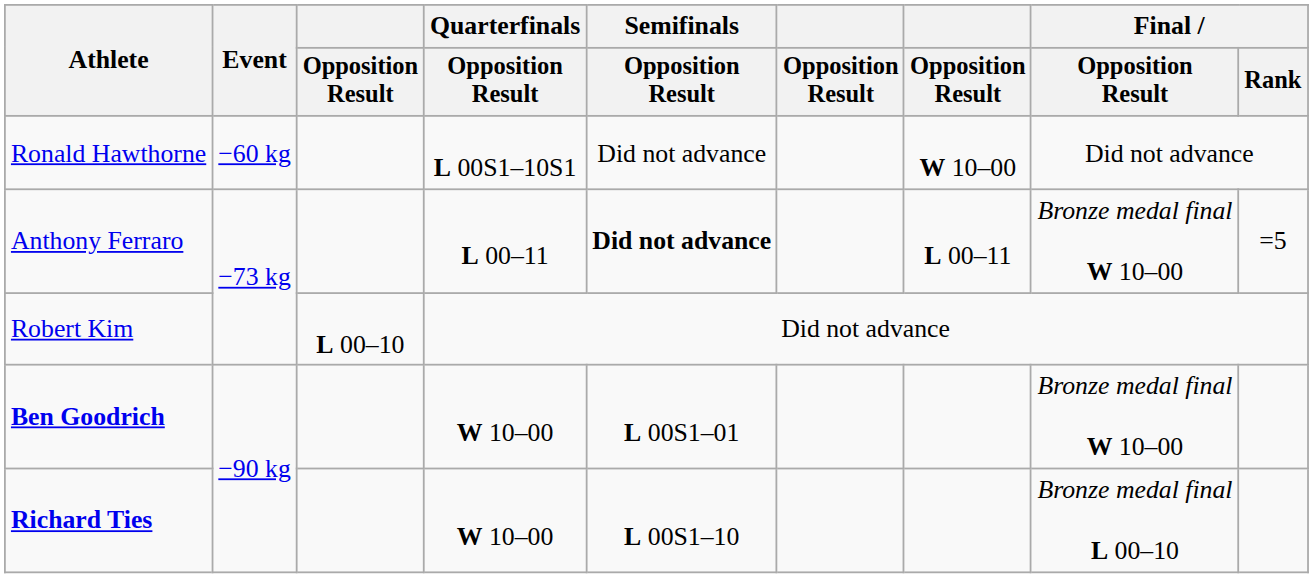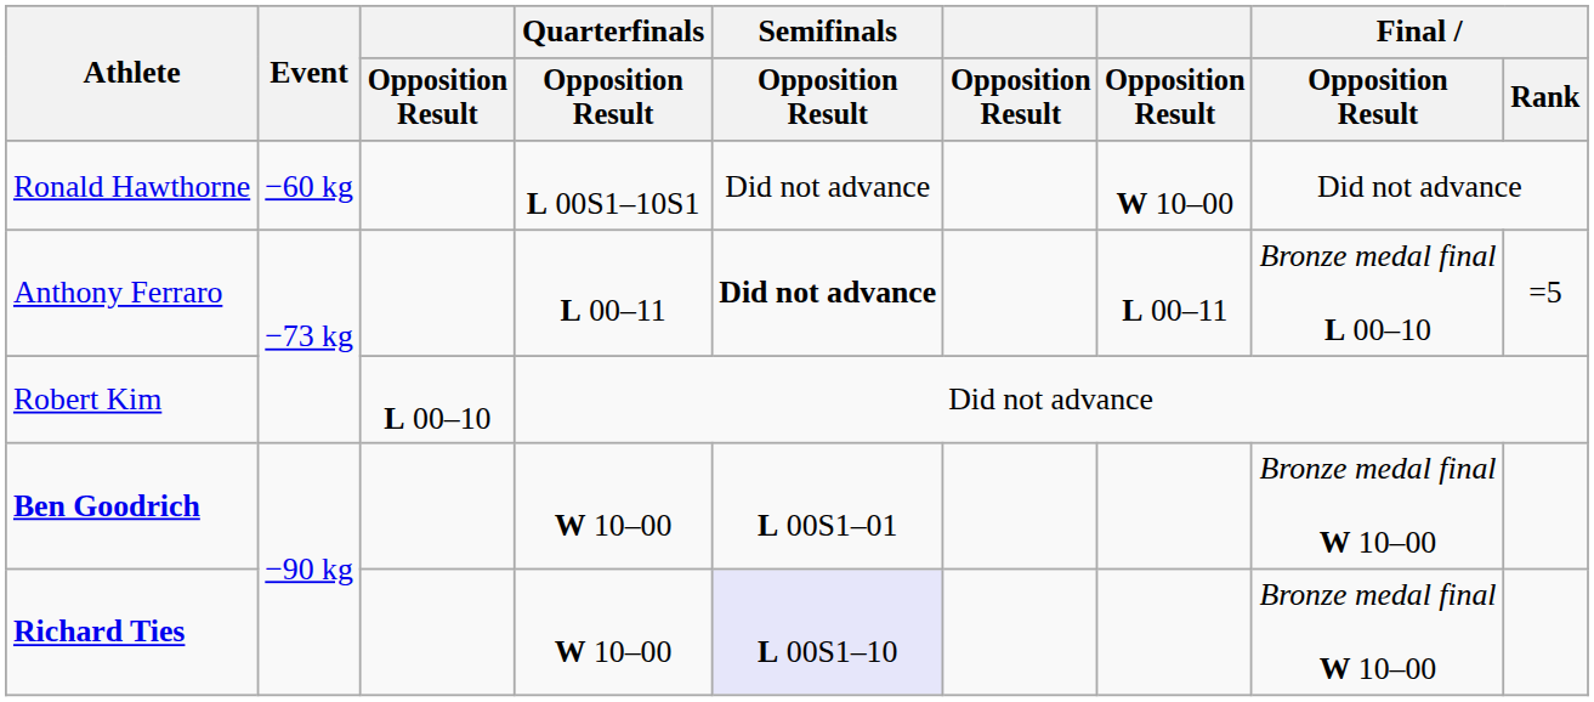 <table class="wikitable" style="font-size:90%">
 <tr>
 <th rowspan="2">Athlete</th>
 <th rowspan="2">Event</th>
 <th></th>
 <th>Quarterfinals</th>
 <th>Semifinals</th>
 <th></th>
 <th></th>
 <th colspan="2">Final / </th>
 </tr>
 <tr style="font-size:95%">
 <th>Opposition<br>Result</th>
 <th>Opposition<br>Result</th>
 <th>Opposition<br>Result</th>
 <th>Opposition<br>Result</th>
 <th>Opposition<br>Result</th>
 <th>Opposition<br>Result</th>
 <th>Rank</th>
 </tr>
 <tr align=center>
 <td align=left><a href='#'>Ronald Hawthorne</a></td>
 <td align=left><a href='#'>−60 kg</a></td>
 <td></td>
 <td><br><strong>L</strong> 00S1–10S1</td>
 <td>Did not advance</td>
 <td></td>
 <td><br><strong>W</strong> 10–00</td>
 <td colspan=2>Did not advance</td>
 </tr>
 <tr align=center>
 <td align=left><a href='#'>Anthony Ferraro</a></td>
 <td align=left rowspan=2><a href='#'>−73 kg</a></td>
 <td><br></td>
 <td><br><strong>L</strong> 00–11</td>
 <td><strong>Did not advance</strong></td>
 <td></td>
 <td><br><strong>L</strong> 00–11</td>
-<td><em>Bronze medal final</em><br><br><strong>W</strong> 10–00</td>
+<td><em>Bronze medal final</em><br><br><strong>L</strong> 00–10</td>
 <td>=5</td>
 </tr>
 <tr align=center>
 <td align=left><a href='#'>Robert Kim</a></td>
 <td><br><strong>L</strong> 00–10</td>
 <td colspan=6>Did not advance</td>
 </tr>
 <tr align=center>
 <td align=left><strong><a href='#'>Ben Goodrich</a></strong></td>
 <td align=left rowspan=2><a href='#'>−90 kg</a></td>
 <td></td>
 <td><br><strong>W</strong> 10–00</td>
 <td><br><strong>L</strong> 00S1–01</td>
 <td></td>
 <td></td>
 <td><em>Bronze medal final</em><br><br><strong>W</strong> 10–00</td>
 <td></td>
 </tr>
 <tr align=center>
 <td align=left><strong><a href='#'>Richard Ties</a></strong></td>
 <td></td>
 <td><br><strong>W</strong> 10–00</td>
-<td><br><strong>L</strong> 00S1–10</td>
+<td style="background: lavender;"><br><strong>L</strong> 00S1–10</td>
 <td></td>
 <td></td>
-<td><em>Bronze medal final</em><br><br><strong>L</strong> 00–10</td>
+<td><em>Bronze medal final</em><br><br><strong>W</strong> 10–00</td>
 <td></td>
 </tr>
 </table>
